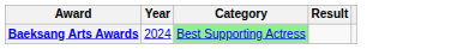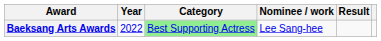 <table class="wikitable plainrowheaders sortable">
 <tr>
 <th scope="col">Award</th>
 <th scope="col">Year</th>
 <th scope="col">Category</th>
+<th scope="col">Nominee / work</th>
 <th scope="col">Result</th>
 <th scope="col" class="unsortable"></th>
 </tr>
 <tr>
 <th scope="row"><a href='#'>Baeksang Arts Awards</a></th>
-<td style="text-align:center"><a href='#'>2024</a></td>
+<td style="text-align:center"><a href='#'>2022</a></td>
 <td style="background: lightgreen;"><a href='#'>Best Supporting Actress</a></td>
+<td><a href='#'>Lee Sang-hee</a></td>
 <td></td>
 <td style="text-align:center"></td>
 </tr>
 </table>
